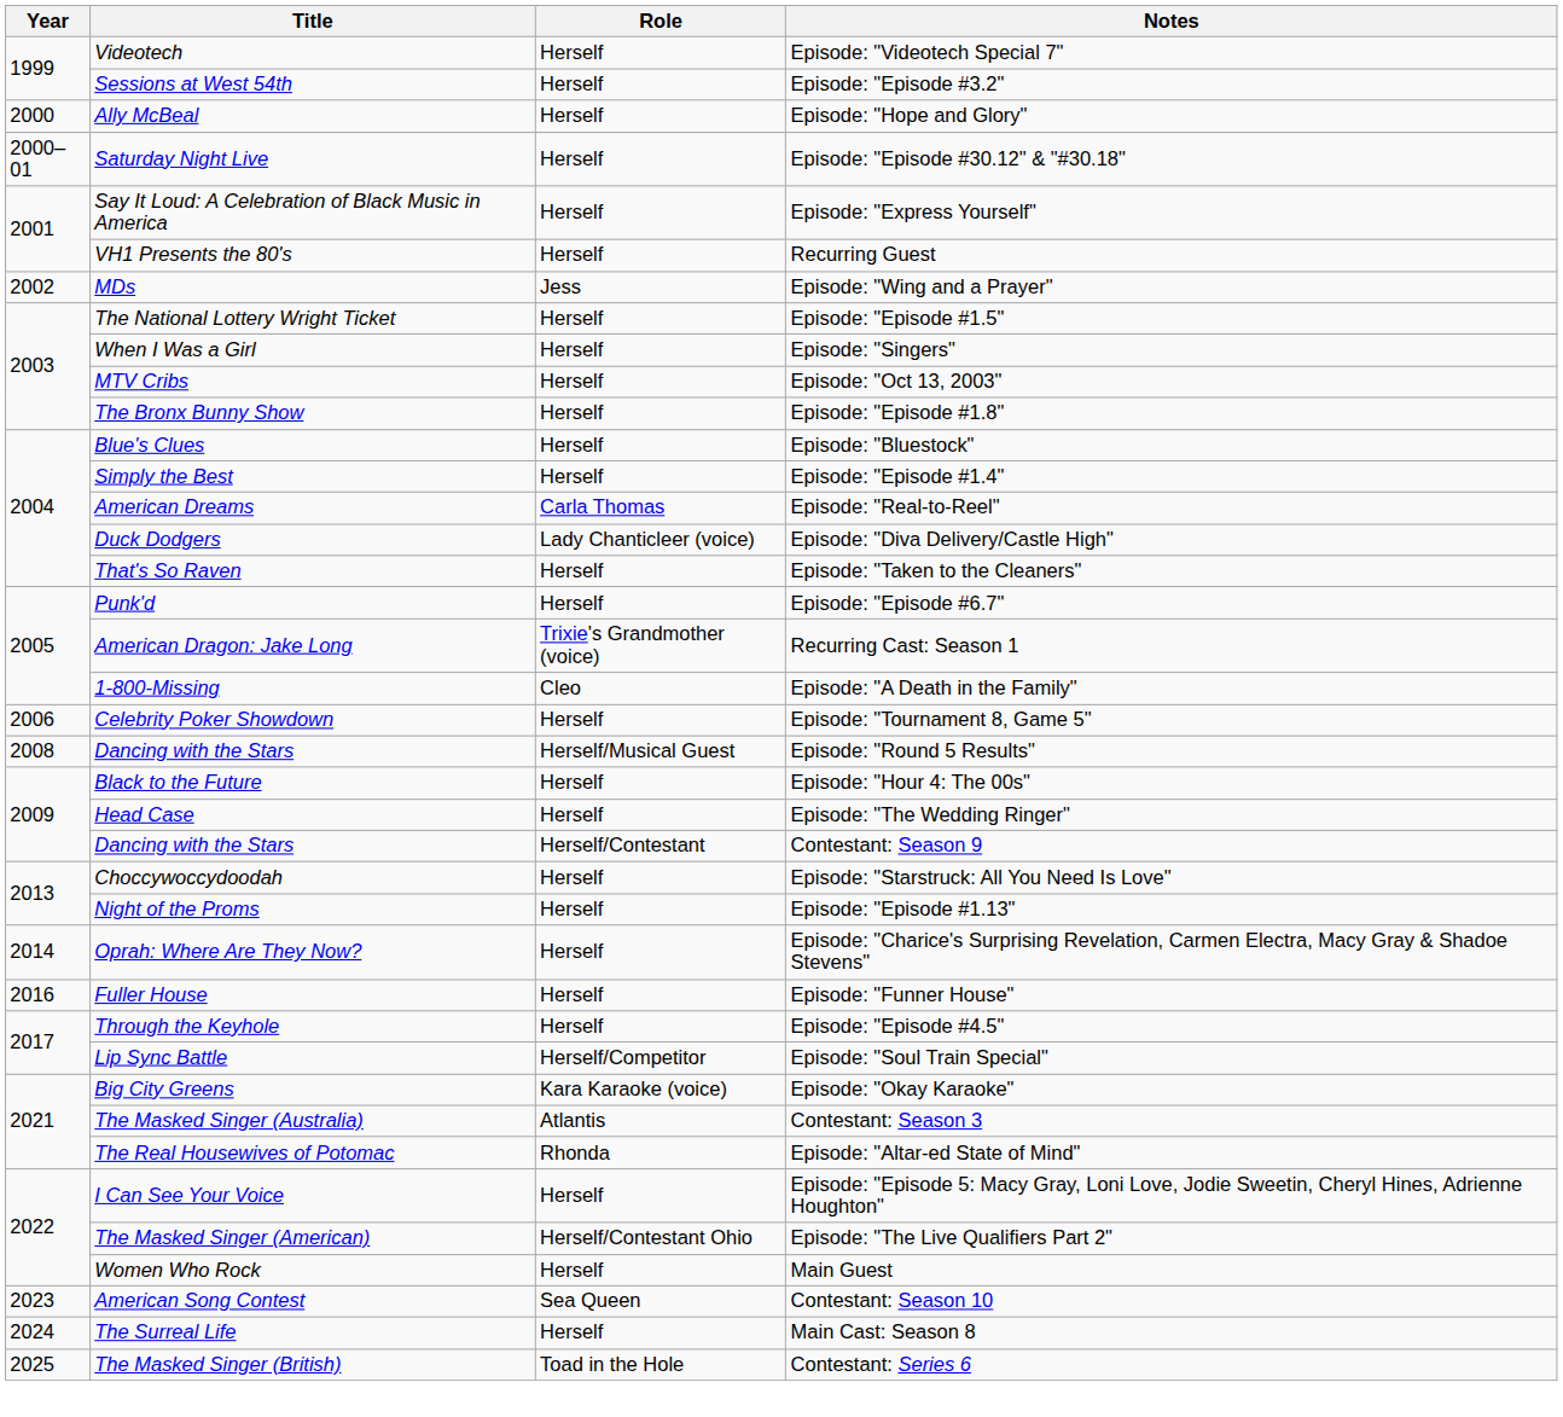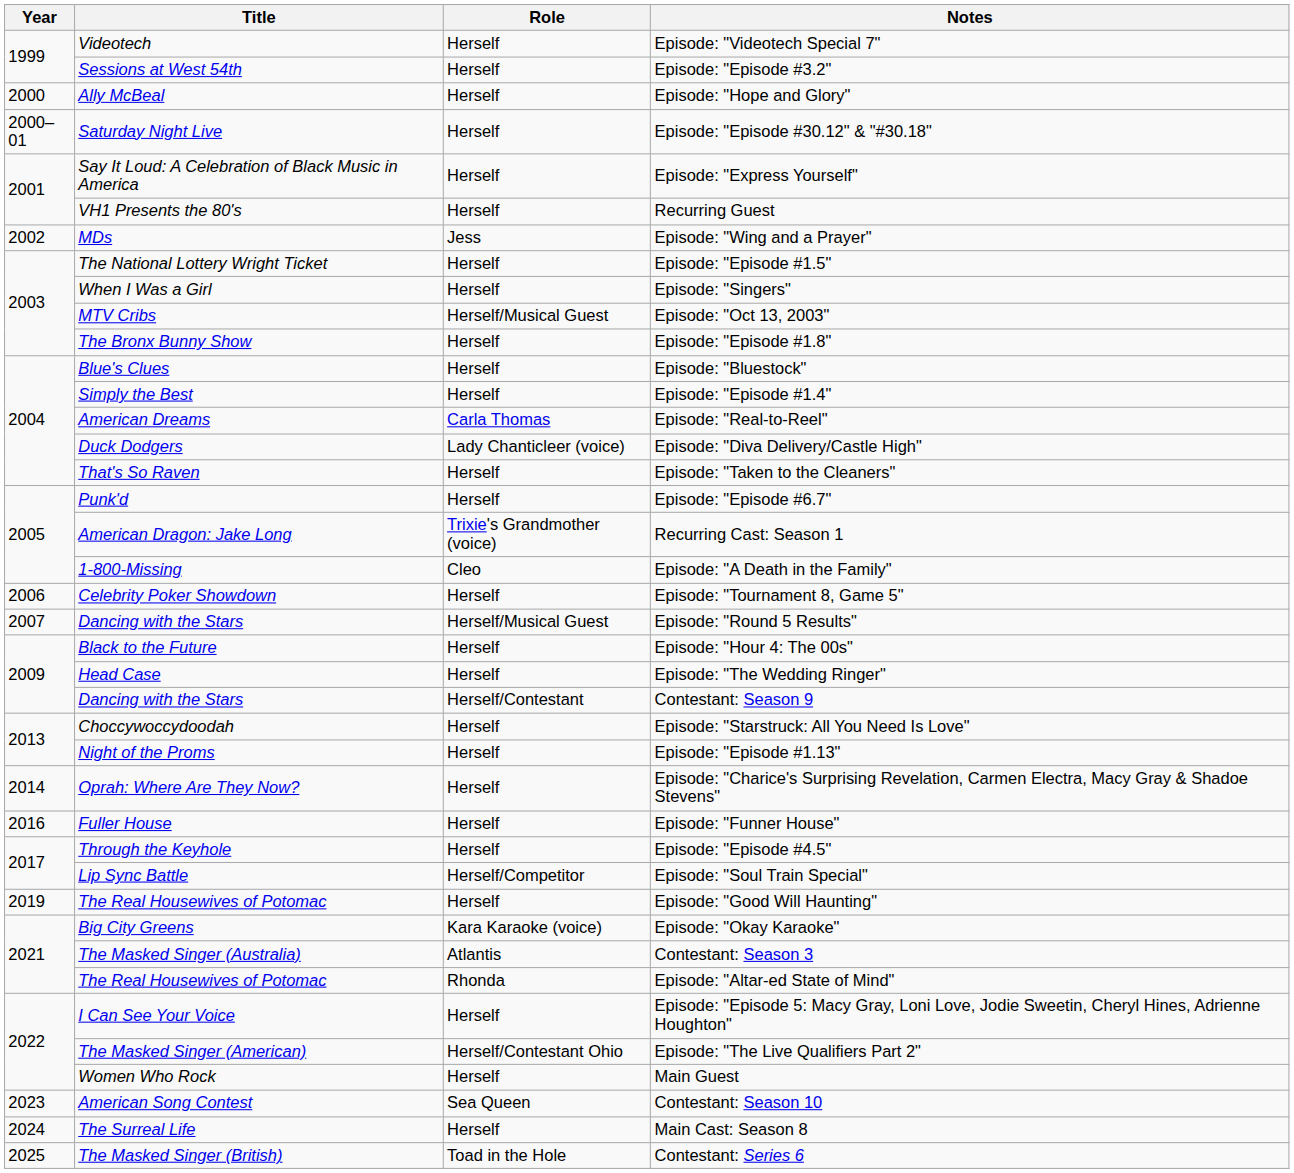 <table class="wikitable sortable">
 <tr>
 <th>Year</th>
 <th>Title</th>
 <th>Role</th>
 <th>Notes</th>
 </tr>
 <tr>
 <td rowspan=2>1999</td>
 <td><em>Videotech</em></td>
 <td>Herself</td>
 <td>Episode: "Videotech Special 7"</td>
 </tr>
 <tr>
 <td><em><a href='#'>Sessions at West 54th</a></em></td>
 <td>Herself</td>
 <td>Episode: "Episode #3.2"</td>
 </tr>
 <tr>
 <td>2000</td>
 <td><em><a href='#'>Ally McBeal</a></em></td>
 <td>Herself</td>
 <td>Episode: "Hope and Glory"</td>
 </tr>
 <tr>
 <td>2000–01</td>
 <td><em><a href='#'>Saturday Night Live</a></em></td>
 <td>Herself</td>
 <td>Episode: "Episode #30.12" & "#30.18"</td>
 </tr>
 <tr>
 <td rowspan=2>2001</td>
 <td><em>Say It Loud: A Celebration of Black Music in America</em></td>
 <td>Herself</td>
 <td>Episode: "Express Yourself"</td>
 </tr>
 <tr>
 <td><em>VH1 Presents the 80's</em></td>
 <td>Herself</td>
 <td>Recurring Guest</td>
 </tr>
 <tr>
 <td>2002</td>
 <td><em><a href='#'>MDs</a></em></td>
 <td>Jess</td>
 <td>Episode: "Wing and a Prayer"</td>
 </tr>
 <tr>
 <td rowspan=4>2003</td>
 <td><em>The National Lottery Wright Ticket</em></td>
 <td>Herself</td>
 <td>Episode: "Episode #1.5"</td>
 </tr>
 <tr>
 <td><em>When I Was a Girl</em></td>
 <td>Herself</td>
 <td>Episode: "Singers"</td>
 </tr>
 <tr>
 <td><em><a href='#'>MTV Cribs</a></em></td>
-<td>Herself</td>
+<td>Herself/Musical Guest</td>
 <td>Episode: "Oct 13, 2003"</td>
 </tr>
 <tr>
 <td><em><a href='#'>The Bronx Bunny Show</a></em></td>
 <td>Herself</td>
 <td>Episode: "Episode #1.8"</td>
 </tr>
 <tr>
 <td rowspan=5>2004</td>
 <td><em><a href='#'>Blue's Clues</a></em></td>
 <td>Herself</td>
 <td>Episode: "Bluestock"</td>
 </tr>
 <tr>
 <td><em><a href='#'>Simply the Best</a></em></td>
 <td>Herself</td>
 <td>Episode: "Episode #1.4"</td>
 </tr>
 <tr>
 <td><em><a href='#'>American Dreams</a></em></td>
 <td><a href='#'>Carla Thomas</a></td>
 <td>Episode: "Real-to-Reel"</td>
 </tr>
 <tr>
 <td><em><a href='#'>Duck Dodgers</a></em></td>
 <td>Lady Chanticleer (voice)</td>
 <td>Episode: "Diva Delivery/Castle High"</td>
 </tr>
 <tr>
 <td><em><a href='#'>That's So Raven</a></em></td>
 <td>Herself</td>
 <td>Episode: "Taken to the Cleaners"</td>
 </tr>
 <tr>
 <td rowspan=3>2005</td>
 <td><em><a href='#'>Punk'd</a></em></td>
 <td>Herself</td>
 <td>Episode: "Episode #6.7"</td>
 </tr>
 <tr>
 <td><em><a href='#'>American Dragon: Jake Long</a></em></td>
 <td><a href='#'>Trixie</a>'s Grandmother (voice)</td>
 <td>Recurring Cast: Season 1</td>
 </tr>
 <tr>
 <td><em><a href='#'>1-800-Missing</a></em></td>
 <td>Cleo</td>
 <td>Episode: "A Death in the Family"</td>
 </tr>
 <tr>
 <td>2006</td>
 <td><em><a href='#'>Celebrity Poker Showdown</a></em></td>
 <td>Herself</td>
 <td>Episode: "Tournament 8, Game 5"</td>
 </tr>
 <tr>
-<td>2008</td>
+<td>2007</td>
 <td><em><a href='#'>Dancing with the Stars</a></em></td>
 <td>Herself/Musical Guest</td>
 <td>Episode: "Round 5 Results"</td>
 </tr>
 <tr>
 <td rowspan=3>2009</td>
 <td><em><a href='#'>Black to the Future</a></em></td>
 <td>Herself</td>
 <td>Episode: "Hour 4: The 00s"</td>
 </tr>
 <tr>
 <td><em><a href='#'>Head Case</a></em></td>
 <td>Herself</td>
 <td>Episode: "The Wedding Ringer"</td>
 </tr>
 <tr>
 <td><em><a href='#'>Dancing with the Stars</a></em></td>
 <td>Herself/Contestant</td>
 <td>Contestant: <a href='#'>Season 9</a></td>
 </tr>
 <tr>
 <td rowspan=2>2013</td>
 <td><em>Choccywoccydoodah</em></td>
 <td>Herself</td>
 <td>Episode: "Starstruck: All You Need Is Love"</td>
 </tr>
 <tr>
 <td><em><a href='#'>Night of the Proms</a></em></td>
 <td>Herself</td>
 <td>Episode: "Episode #1.13"</td>
 </tr>
 <tr>
 <td>2014</td>
 <td><em><a href='#'>Oprah: Where Are They Now?</a></em></td>
 <td>Herself</td>
 <td>Episode: "Charice's Surprising Revelation, Carmen Electra, Macy Gray & Shadoe Stevens"</td>
 </tr>
 <tr>
 <td>2016</td>
 <td><em><a href='#'>Fuller House</a></em></td>
 <td>Herself</td>
 <td>Episode: "Funner House"</td>
 </tr>
 <tr>
 <td rowspan=2>2017</td>
 <td><em><a href='#'>Through the Keyhole</a></em></td>
 <td>Herself</td>
 <td>Episode: "Episode #4.5"</td>
 </tr>
 <tr>
 <td><em><a href='#'>Lip Sync Battle</a></em></td>
 <td>Herself/Competitor</td>
 <td>Episode: "Soul Train Special"</td>
 </tr>
 <tr>
+<td>2019</td>
+<td><em><a href='#'>The Real Housewives of Potomac</a></em></td>
+<td>Herself</td>
+<td>Episode: "Good Will Haunting"</td>
+</tr>
+<tr>
 <td rowspan=3>2021</td>
 <td><em><a href='#'>Big City Greens</a></em></td>
 <td>Kara Karaoke (voice)</td>
 <td>Episode: "Okay Karaoke"</td>
 </tr>
 <tr>
 <td><em><a href='#'>The Masked Singer (Australia)</a></em></td>
 <td>Atlantis</td>
 <td>Contestant: <a href='#'>Season 3</a></td>
 </tr>
 <tr>
 <td><em><a href='#'>The Real Housewives of Potomac</a></em></td>
 <td>Rhonda</td>
 <td>Episode: "Altar-ed State of Mind"</td>
 </tr>
 <tr>
 <td rowspan=3>2022</td>
 <td><em><a href='#'>I Can See Your Voice</a></em></td>
 <td>Herself</td>
 <td>Episode: "Episode 5: Macy Gray, Loni Love, Jodie Sweetin, Cheryl Hines, Adrienne Houghton"</td>
 </tr>
 <tr>
 <td><em><a href='#'>The Masked Singer (American)</a></em></td>
 <td>Herself/Contestant Ohio</td>
 <td>Episode: "The Live Qualifiers Part 2"</td>
 </tr>
 <tr>
 <td><em>Women Who Rock</em></td>
 <td>Herself</td>
 <td>Main Guest</td>
 </tr>
 <tr>
 <td rowspan=1>2023</td>
 <td><em><a href='#'>American Song Contest</a></em></td>
 <td>Sea Queen</td>
 <td>Contestant: <a href='#'>Season 10</a></td>
 </tr>
 <tr>
 <td>2024</td>
 <td><em><a href='#'>The Surreal Life</a></em></td>
 <td>Herself</td>
 <td>Main Cast: Season 8</td>
 </tr>
 <tr>
 <td>2025</td>
 <td><em><a href='#'>The Masked Singer (British)</a></em></td>
 <td>Toad in the Hole</td>
 <td>Contestant: <em><a href='#'>Series 6</a></td>
 </tr>
 </table>
